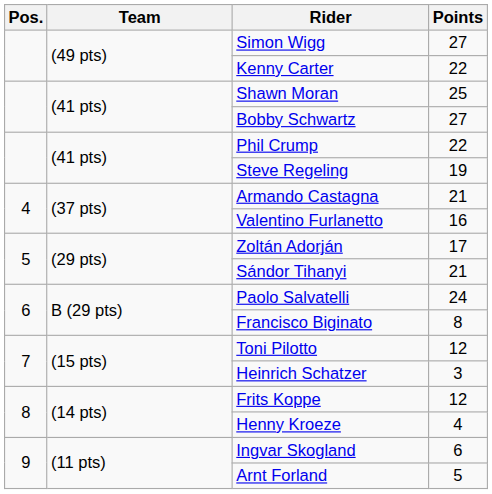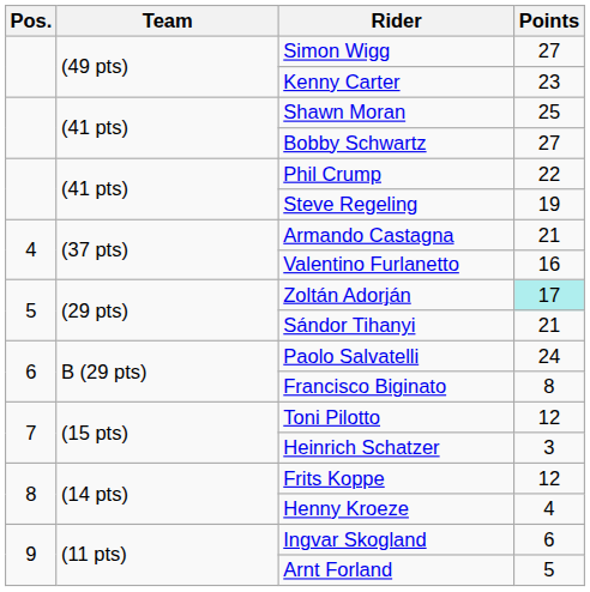 <table class=wikitable style="font-size:93%;">
 <tr>
 <th width=25px>Pos.</th>
 <th width=160px>Team</th>
 <th width=170px>Rider</th>
 <th width=40px>Points</th>
 </tr>
 <tr align=center >
 <td rowspan=2 ></td>
 <td rowspan=2 align=left> (49 pts)</td>
 <td align=left><a href='#'>Simon Wigg</a></td>
 <td>27</td>
 </tr>
 <tr align=center >
 <td align=left><a href='#'>Kenny Carter</a></td>
-<td>22</td>
+<td>23</td>
 </tr>
 <tr align=center >
 <td rowspan=2 ></td>
 <td rowspan=2 align=left> (41 pts)</td>
 <td align=left><a href='#'>Shawn Moran</a></td>
 <td>25</td>
 </tr>
 <tr align=center >
 <td align=left><a href='#'>Bobby Schwartz</a></td>
 <td>27</td>
 </tr>
 <tr align=center >
 <td rowspan=2 ></td>
 <td rowspan=2 align=left> (41 pts)</td>
 <td align=left><a href='#'>Phil Crump</a></td>
 <td>22</td>
 </tr>
 <tr align=center >
 <td align=left><a href='#'>Steve Regeling</a></td>
 <td>19</td>
 </tr>
 <tr align=center>
 <td rowspan=2>4</td>
 <td rowspan=2 align=left> (37 pts)</td>
 <td align=left><a href='#'>Armando Castagna</a></td>
 <td>21</td>
 </tr>
 <tr align=center>
 <td align=left><a href='#'>Valentino Furlanetto</a></td>
 <td>16</td>
 </tr>
 <tr align=center>
 <td rowspan=2>5</td>
 <td rowspan=2 align=left> (29 pts)</td>
 <td align=left><a href='#'>Zoltán Adorján</a></td>
-<td>17</td>
+<td style="background: paleturquoise;">17</td>
 </tr>
 <tr align=center>
 <td align=left><a href='#'>Sándor Tihanyi</a></td>
 <td>21</td>
 </tr>
 <tr align=center>
 <td rowspan=2>6</td>
 <td rowspan=2 align=left> B (29 pts)</td>
 <td align=left><a href='#'>Paolo Salvatelli</a></td>
 <td>24</td>
 </tr>
 <tr align=center>
 <td align=left><a href='#'>Francisco Biginato</a></td>
 <td>8</td>
 </tr>
 <tr align=center>
 <td rowspan=2>7</td>
 <td rowspan=2 align=left> (15 pts)</td>
 <td align=left><a href='#'>Toni Pilotto</a></td>
 <td>12</td>
 </tr>
 <tr align=center>
 <td align=left><a href='#'>Heinrich Schatzer</a></td>
 <td>3</td>
 </tr>
 <tr align=center>
 <td rowspan=2>8</td>
 <td rowspan=2 align=left> (14 pts)</td>
 <td align=left><a href='#'>Frits Koppe</a></td>
 <td>12</td>
 </tr>
 <tr align=center>
 <td align=left><a href='#'>Henny Kroeze</a></td>
 <td>4</td>
 </tr>
 <tr align=center>
 <td rowspan=2>9</td>
 <td rowspan=2 align=left> (11 pts)</td>
 <td align=left><a href='#'>Ingvar Skogland</a></td>
 <td>6</td>
 </tr>
 <tr align=center>
 <td align=left><a href='#'>Arnt Forland</a></td>
 <td>5</td>
 </tr>
 </table>
